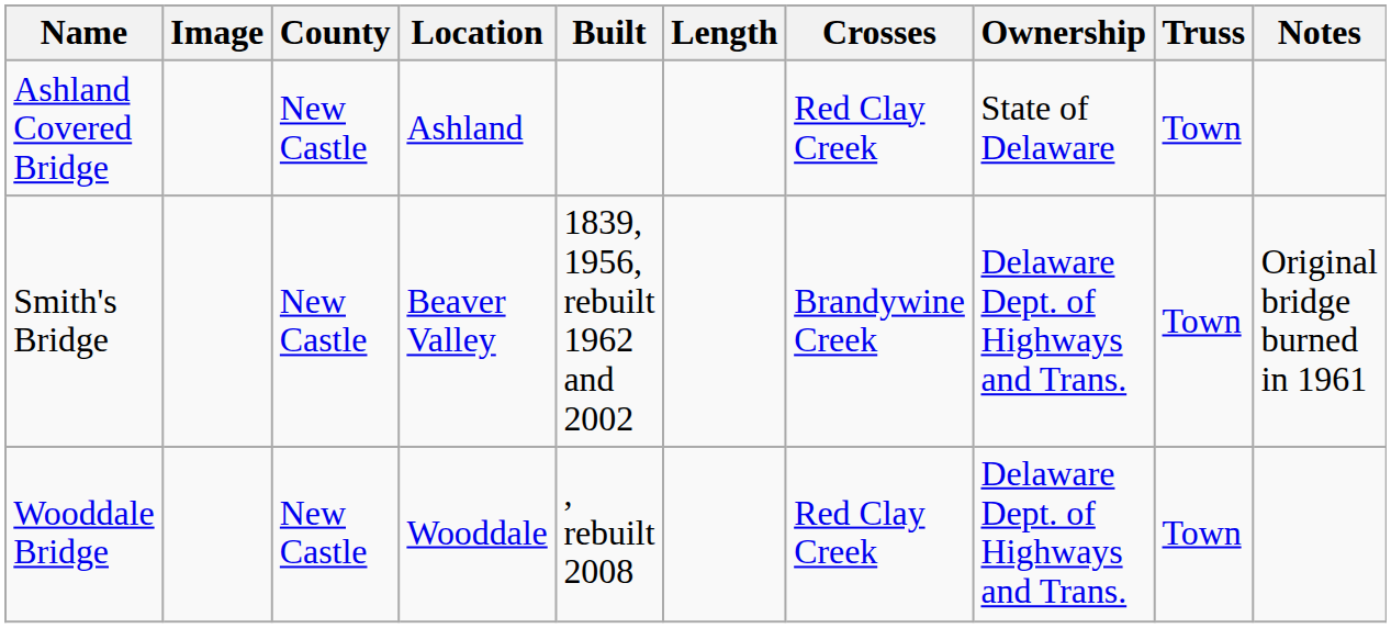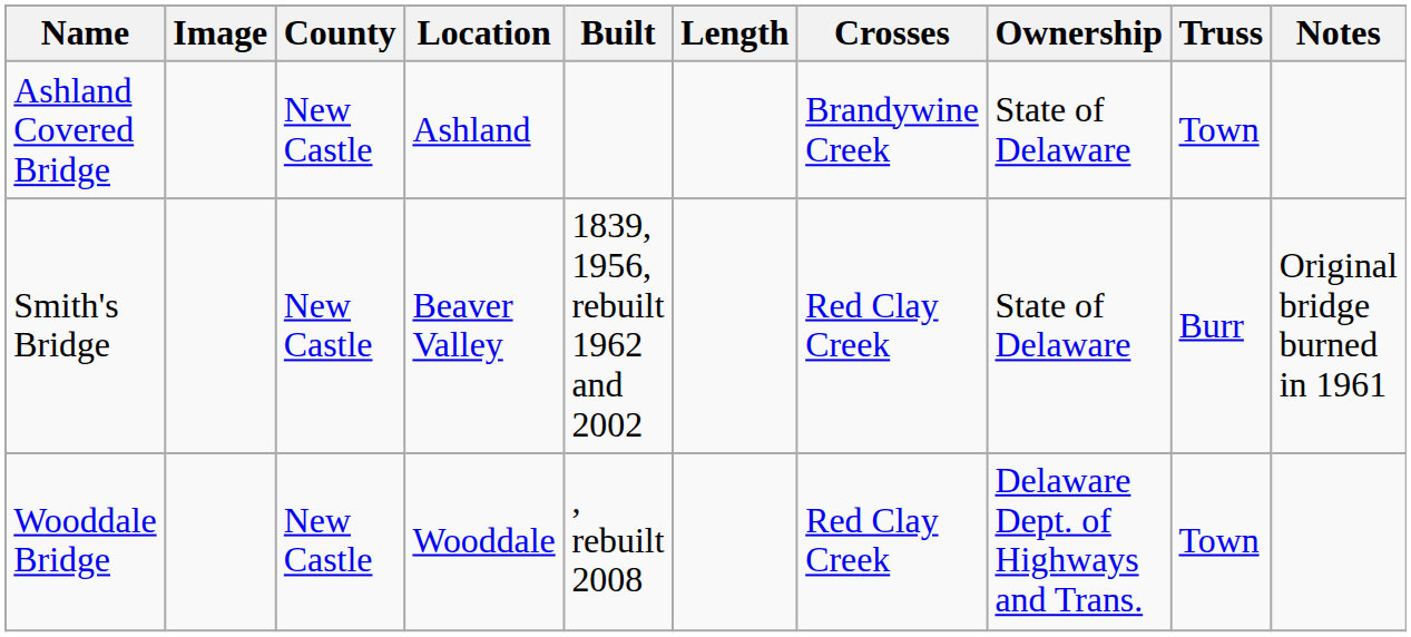 <table class="wikitable sortable">
 <tr>
 <th>Name</th>
 <th class=unsortable>Image</th>
 <th>County</th>
 <th>Location</th>
 <th>Built</th>
 <th>Length</th>
 <th>Crosses</th>
 <th>Ownership</th>
 <th>Truss</th>
 <th>Notes</th>
 </tr>
 <tr>
 <td><a href='#'>Ashland Covered Bridge</a></td>
 <td></td>
 <td><a href='#'>New Castle</a></td>
 <td><a href='#'>Ashland</a><br><small></small></td>
 <td></td>
 <td></td>
-<td><a href='#'>Red Clay Creek</a></td>
+<td><a href='#'>Brandywine Creek</a></td>
 <td>State of <a href='#'>Delaware</a></td>
 <td><a href='#'>Town</a></td>
 <td></td>
 </tr>
 <tr>
 <td>Smith's Bridge</td>
 <td></td>
 <td><a href='#'>New Castle</a></td>
 <td><a href='#'>Beaver Valley</a><br><small></small></td>
 <td>1839, 1956, rebuilt 1962 and 2002</td>
 <td></td>
-<td><a href='#'>Brandywine Creek</a></td>
-<td><a href='#'>Delaware Dept. of Highways and Trans.</a></td>
-<td><a href='#'>Town</a></td>
+<td><a href='#'>Red Clay Creek</a></td>
+<td>State of <a href='#'>Delaware</a></td>
+<td><a href='#'>Burr</a></td>
 <td>Original bridge burned in 1961</td>
 </tr>
 <tr>
 <td><a href='#'>Wooddale Bridge</a></td>
 <td></td>
 <td><a href='#'>New Castle</a></td>
 <td><a href='#'>Wooddale</a><br><small></small></td>
 <td>, rebuilt 2008</td>
 <td></td>
 <td><a href='#'>Red Clay Creek</a></td>
 <td><a href='#'>Delaware Dept. of Highways and Trans.</a></td>
 <td><a href='#'>Town</a></td>
 <td></td>
 </tr>
 </table>
